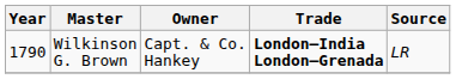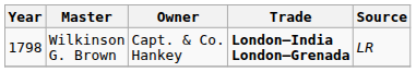 <table class=" wikitable">
 <tr>
 <th>Year</th>
 <th>Master</th>
 <th>Owner</th>
 <th>Trade</th>
 <th>Source</th>
 </tr>
 <tr>
-<td>1790</td>
+<td>1798</td>
 <td>Wilkinson<br>G. Brown</td>
 <td>Capt. & Co.<br>Hankey</td>
 <td><strong>London–India<br>London–Grenada</strong></td>
 <td><em>LR</em></td>
 </tr>
 <tr>
 </tr>
 </table>
